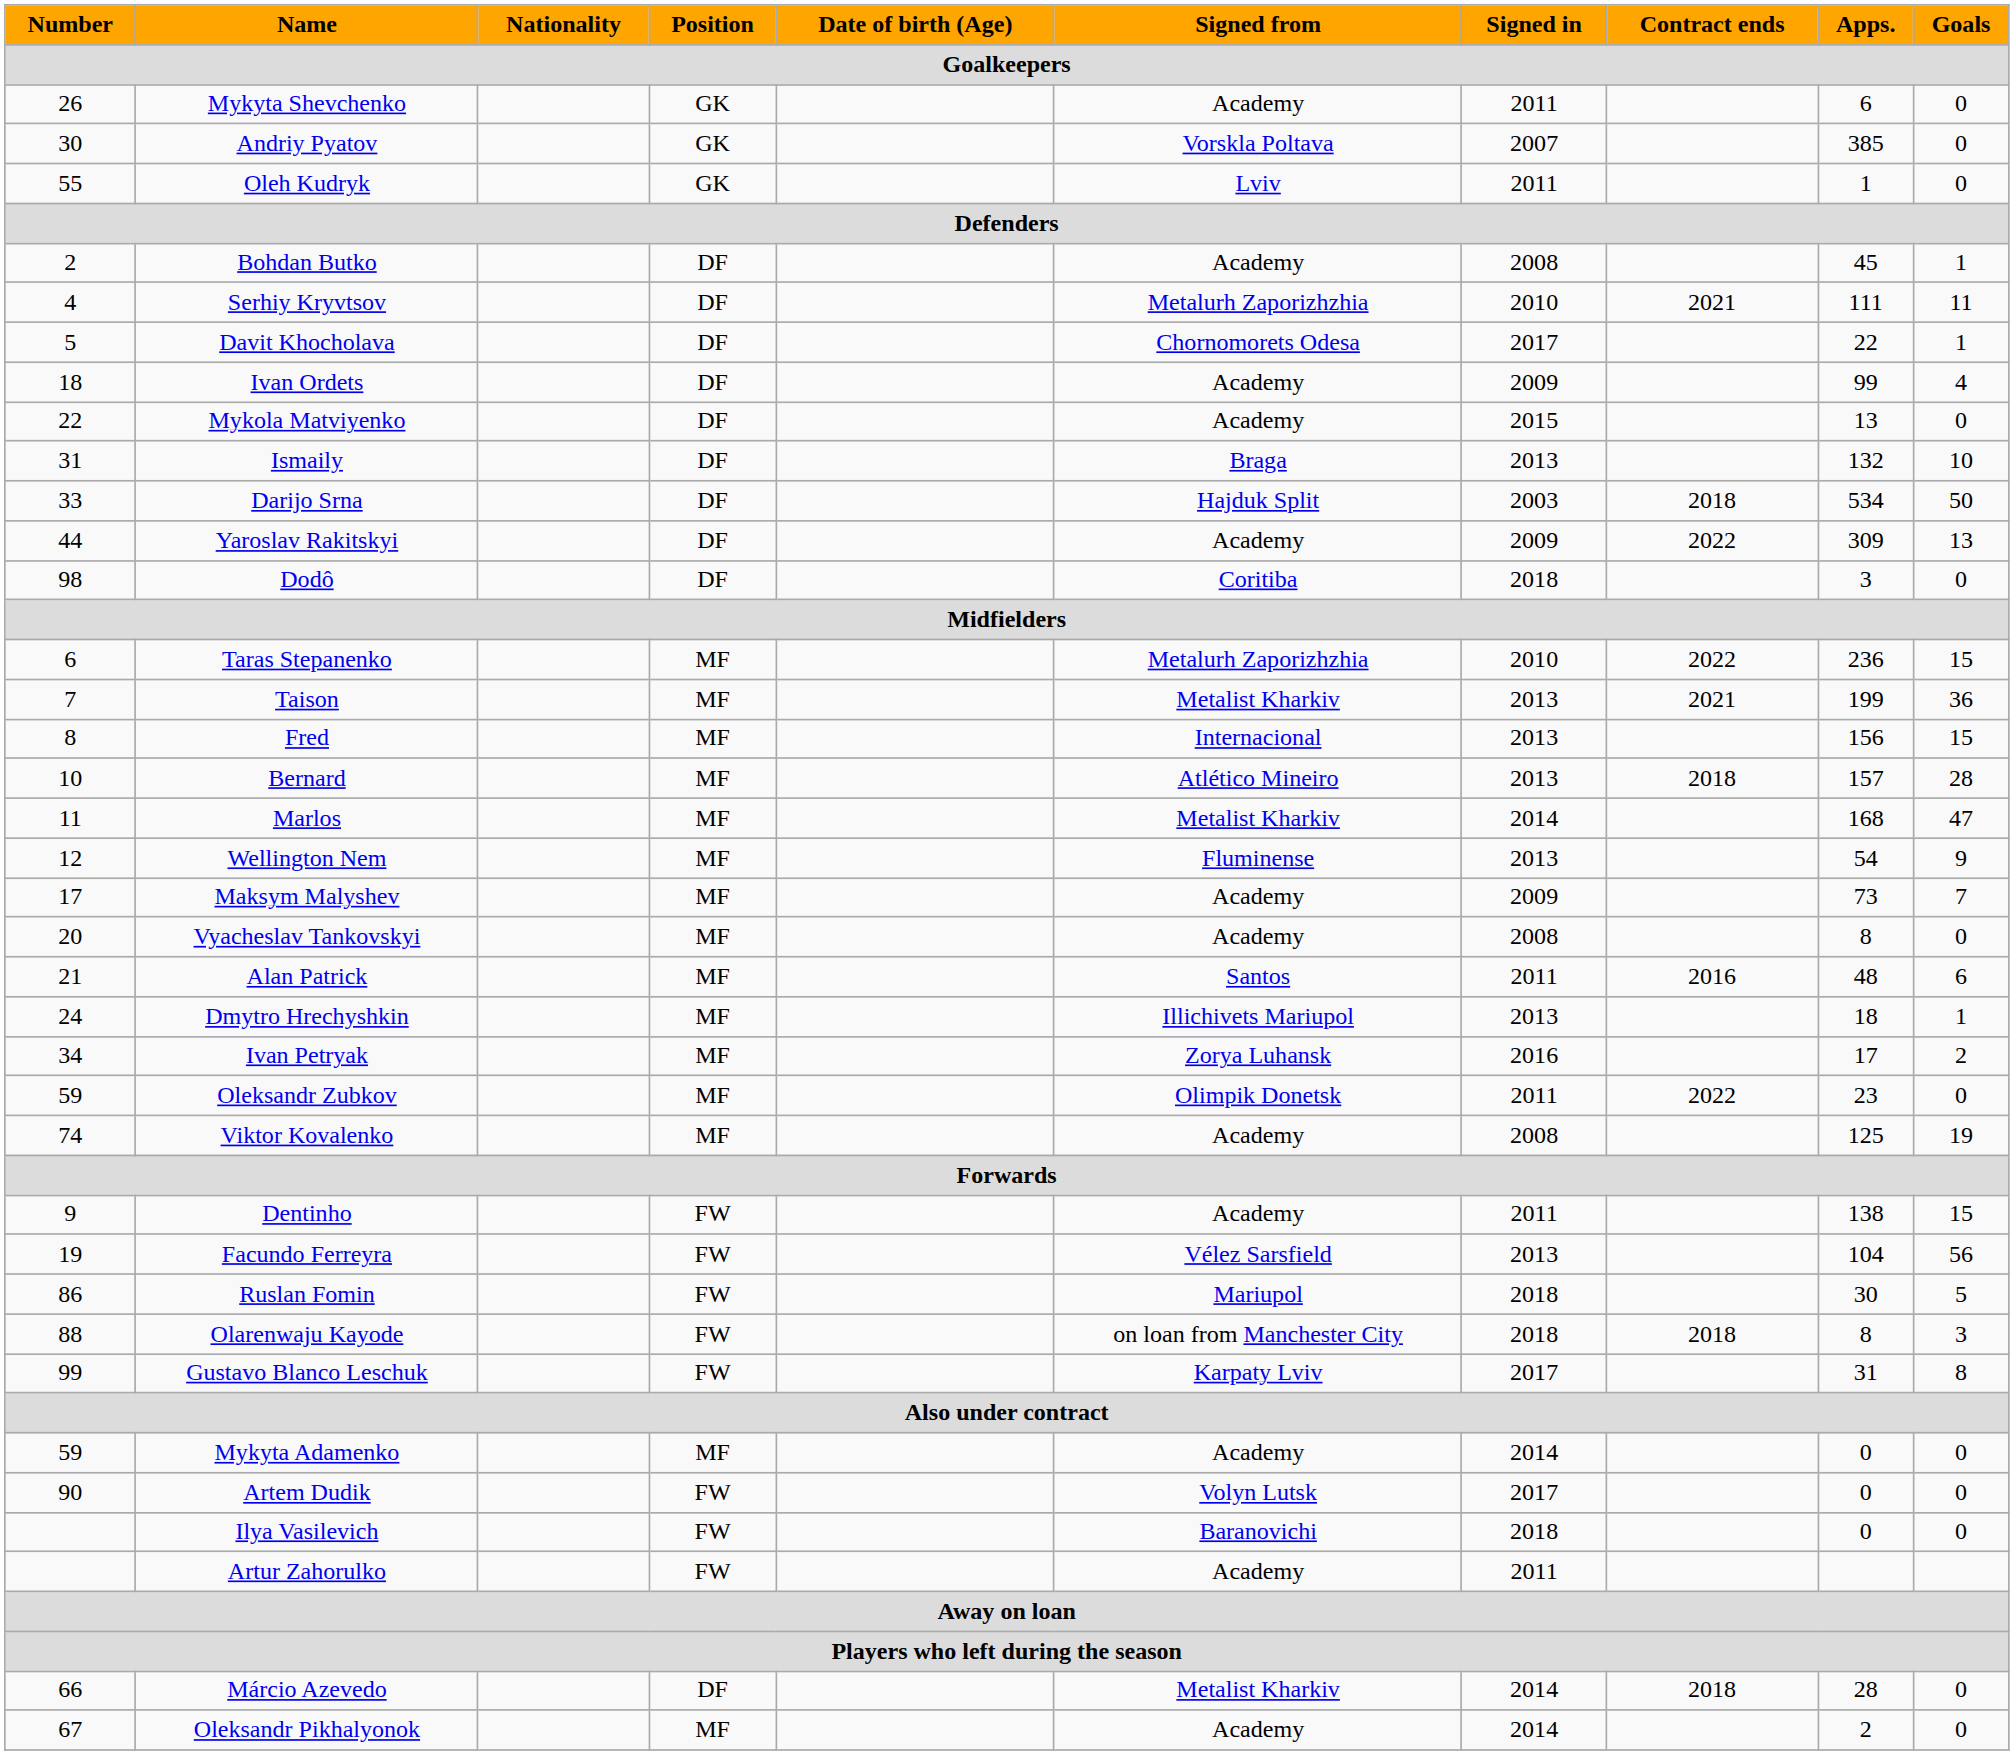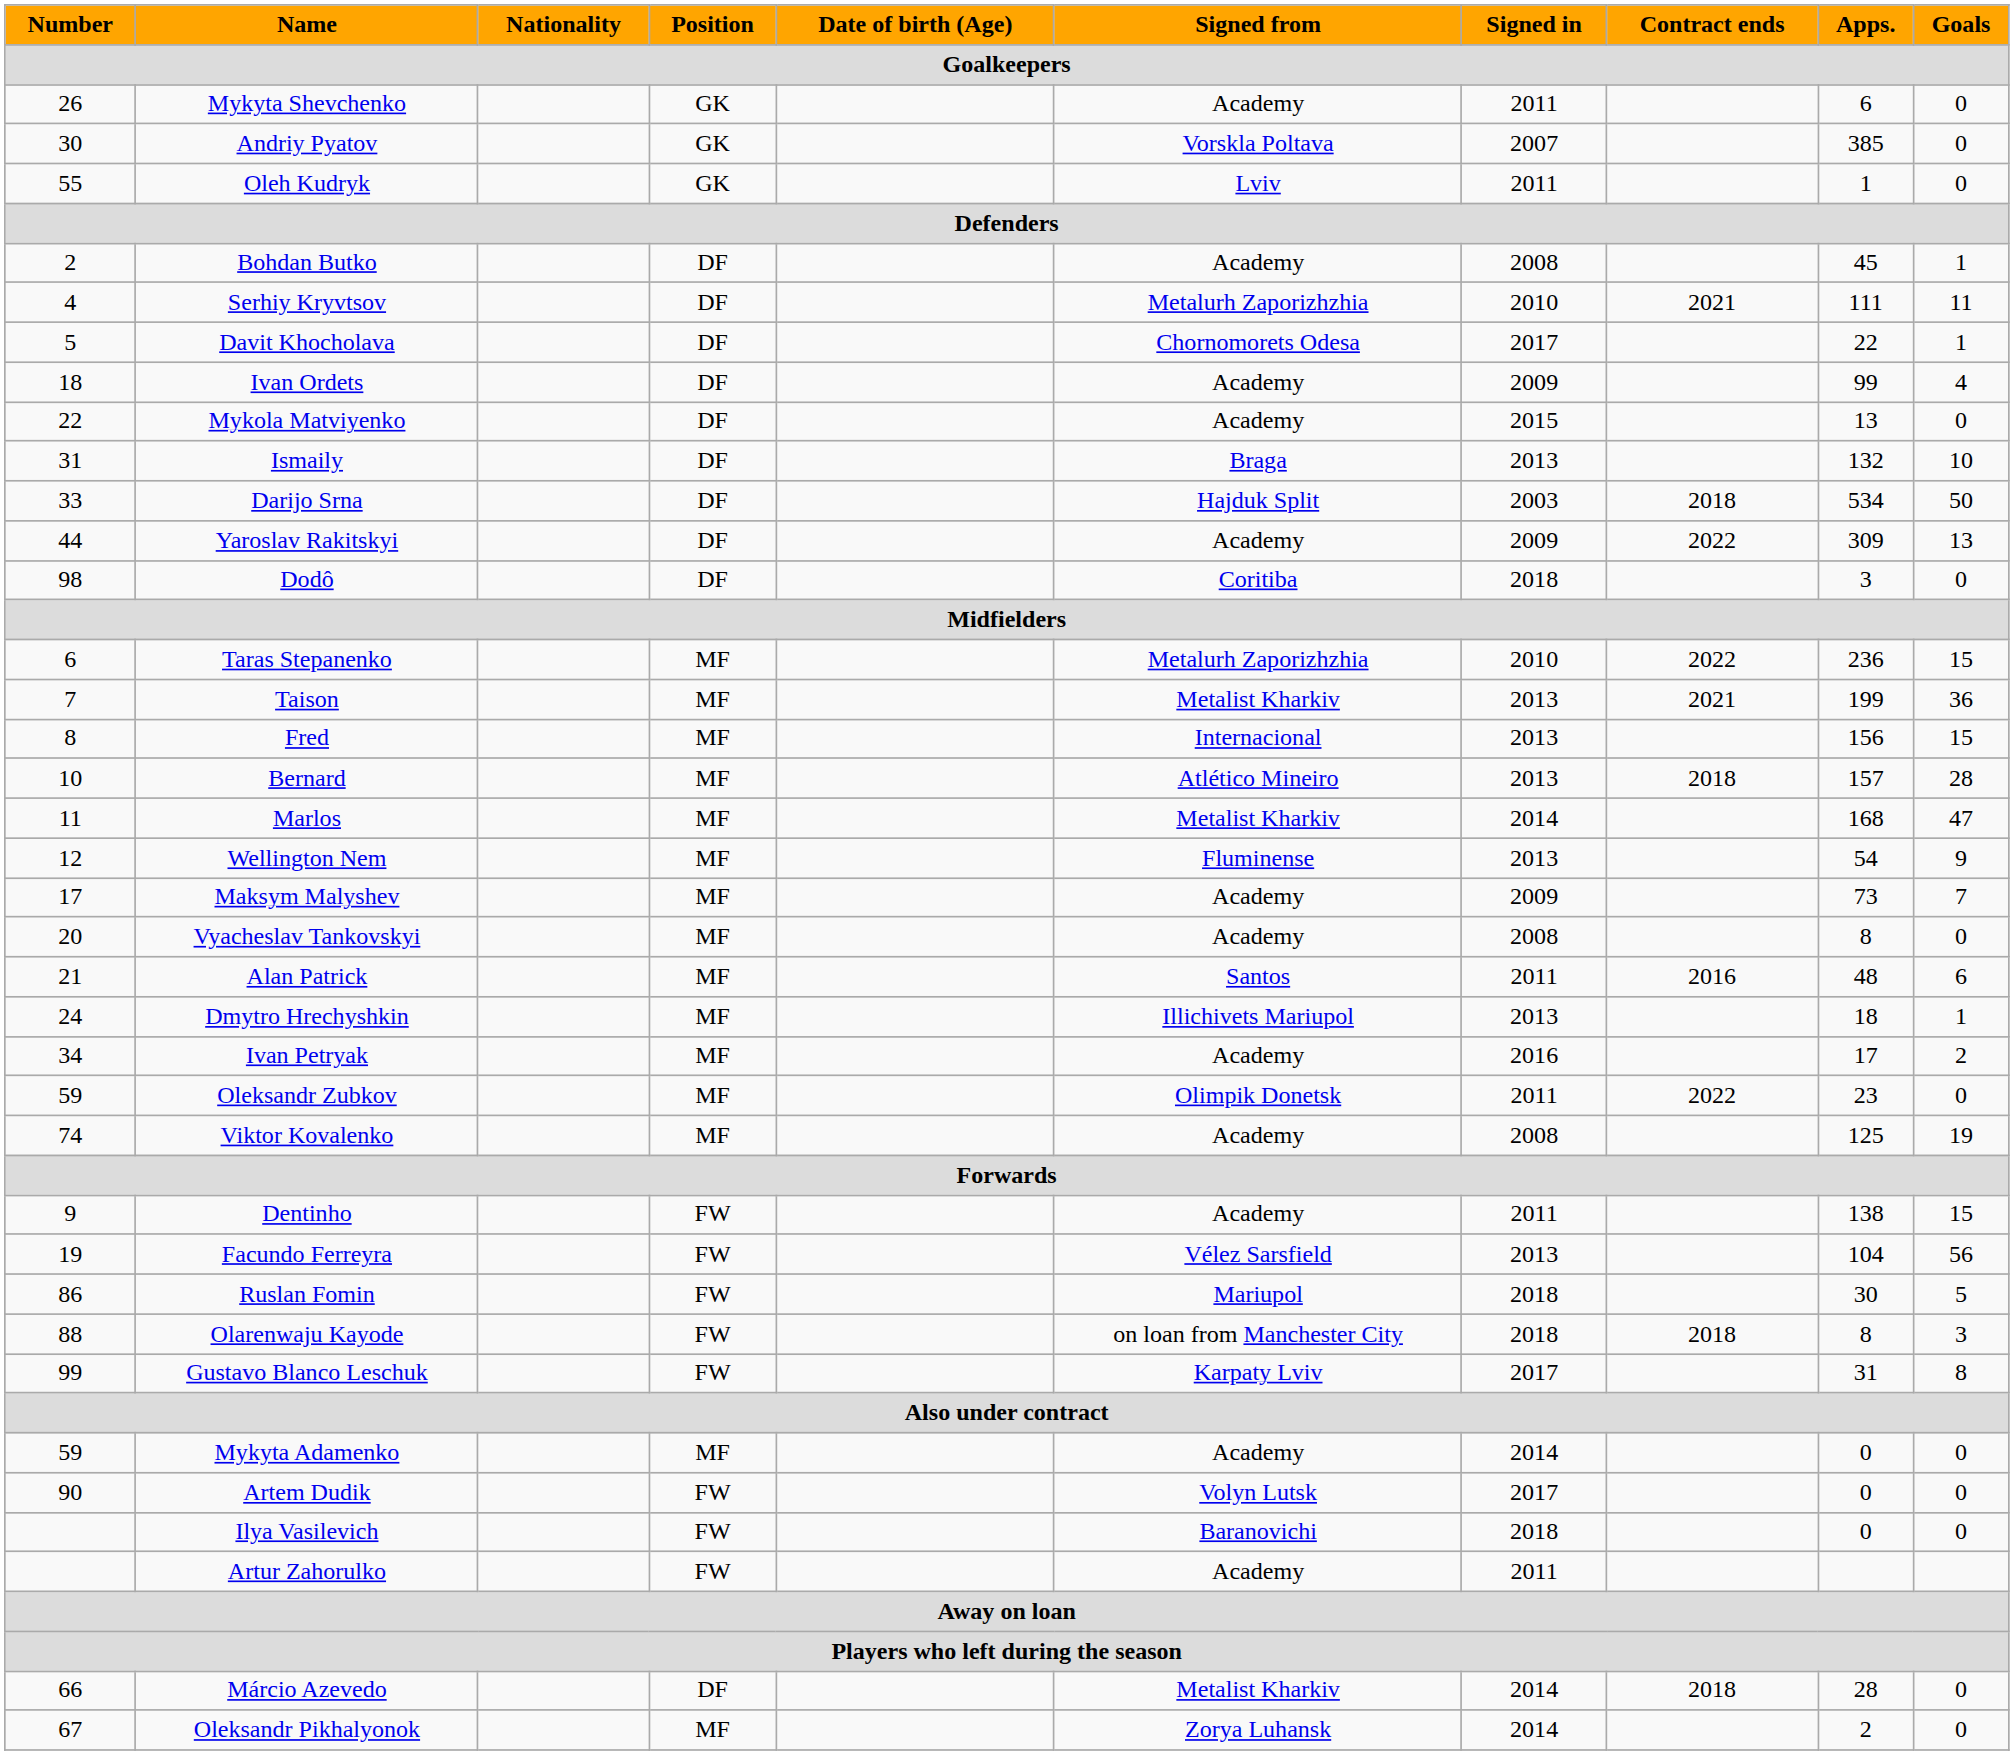 <table class="wikitable"  style="text-align:center; font-size:90%; width:95%;">
 <tr>
 <th style="background:orange; color:#000000; text-align:center;">Number</th>
 <th style="background:orange; color:#000000; text-align:center;">Name</th>
 <th style="background:orange; color:#000000; text-align:center;">Nationality</th>
 <th style="background:orange; color:#000000; text-align:center;">Position</th>
 <th style="background:orange; color:#000000; text-align:center;">Date of birth (Age)</th>
 <th style="background:orange; color:#000000; text-align:center;">Signed from</th>
 <th style="background:orange; color:#000000; text-align:center;">Signed in</th>
 <th style="background:orange; color:#000000; text-align:center;">Contract ends</th>
 <th style="background:orange; color:#000000; text-align:center;">Apps.</th>
 <th style="background:orange; color:#000000; text-align:center;">Goals</th>
 </tr>
 <tr>
 <th colspan="11"  style="background:#dcdcdc; text-align:center;">Goalkeepers</th>
 </tr>
 <tr>
 <td>26</td>
 <td><a href='#'>Mykyta Shevchenko</a></td>
 <td></td>
 <td>GK</td>
 <td></td>
 <td>Academy</td>
 <td>2011</td>
 <td></td>
 <td>6</td>
 <td>0</td>
 </tr>
 <tr>
 <td>30</td>
 <td><a href='#'>Andriy Pyatov</a></td>
 <td></td>
 <td>GK</td>
 <td></td>
 <td><a href='#'>Vorskla Poltava</a></td>
 <td>2007</td>
 <td></td>
 <td>385</td>
 <td>0</td>
 </tr>
 <tr>
 <td>55</td>
 <td><a href='#'>Oleh Kudryk</a></td>
 <td></td>
 <td>GK</td>
 <td></td>
 <td><a href='#'>Lviv</a></td>
 <td>2011</td>
 <td></td>
 <td>1</td>
 <td>0</td>
 </tr>
 <tr>
 <th colspan="11"  style="background:#dcdcdc; text-align:center;">Defenders</th>
 </tr>
 <tr>
 <td>2</td>
 <td><a href='#'>Bohdan Butko</a></td>
 <td></td>
 <td>DF</td>
 <td></td>
 <td>Academy</td>
 <td>2008</td>
 <td></td>
 <td>45</td>
 <td>1</td>
 </tr>
 <tr>
 <td>4</td>
 <td><a href='#'>Serhiy Kryvtsov</a></td>
 <td></td>
 <td>DF</td>
 <td></td>
 <td><a href='#'>Metalurh Zaporizhzhia</a></td>
 <td>2010</td>
 <td>2021</td>
 <td>111</td>
 <td>11</td>
 </tr>
 <tr>
 <td>5</td>
 <td><a href='#'>Davit Khocholava</a></td>
 <td></td>
 <td>DF</td>
 <td></td>
 <td><a href='#'>Chornomorets Odesa</a></td>
 <td>2017</td>
 <td></td>
 <td>22</td>
 <td>1</td>
 </tr>
 <tr>
 <td>18</td>
 <td><a href='#'>Ivan Ordets</a></td>
 <td></td>
 <td>DF</td>
 <td></td>
 <td>Academy</td>
 <td>2009</td>
 <td></td>
 <td>99</td>
 <td>4</td>
 </tr>
 <tr>
 <td>22</td>
 <td><a href='#'>Mykola Matviyenko</a></td>
 <td></td>
 <td>DF</td>
 <td></td>
 <td>Academy</td>
 <td>2015</td>
 <td></td>
 <td>13</td>
 <td>0</td>
 </tr>
 <tr>
 <td>31</td>
 <td><a href='#'>Ismaily</a></td>
 <td></td>
 <td>DF</td>
 <td></td>
 <td><a href='#'>Braga</a></td>
 <td>2013</td>
 <td></td>
 <td>132</td>
 <td>10</td>
 </tr>
 <tr>
 <td>33</td>
 <td><a href='#'>Darijo Srna</a> </td>
 <td></td>
 <td>DF</td>
 <td></td>
 <td><a href='#'>Hajduk Split</a></td>
 <td>2003</td>
 <td>2018</td>
 <td>534</td>
 <td>50</td>
 </tr>
 <tr>
 <td>44</td>
 <td><a href='#'>Yaroslav Rakitskyi</a></td>
 <td></td>
 <td>DF</td>
 <td></td>
 <td>Academy</td>
 <td>2009</td>
 <td>2022</td>
 <td>309</td>
 <td>13</td>
 </tr>
 <tr>
 <td>98</td>
 <td><a href='#'>Dodô</a></td>
 <td></td>
 <td>DF</td>
 <td></td>
 <td><a href='#'>Coritiba</a></td>
 <td>2018</td>
 <td></td>
 <td>3</td>
 <td>0</td>
 </tr>
 <tr>
 <th colspan="11"  style="background:#dcdcdc; text-align:center;">Midfielders</th>
 </tr>
 <tr>
 <td>6</td>
 <td><a href='#'>Taras Stepanenko</a></td>
 <td></td>
 <td>MF</td>
 <td></td>
 <td><a href='#'>Metalurh Zaporizhzhia</a></td>
 <td>2010</td>
 <td>2022</td>
 <td>236</td>
 <td>15</td>
 </tr>
 <tr>
 <td>7</td>
 <td><a href='#'>Taison</a></td>
 <td></td>
 <td>MF</td>
 <td></td>
 <td><a href='#'>Metalist Kharkiv</a></td>
 <td>2013</td>
 <td>2021</td>
 <td>199</td>
 <td>36</td>
 </tr>
 <tr>
 <td>8</td>
 <td><a href='#'>Fred</a></td>
 <td></td>
 <td>MF</td>
 <td></td>
 <td><a href='#'>Internacional</a></td>
 <td>2013</td>
 <td></td>
 <td>156</td>
 <td>15</td>
 </tr>
 <tr>
 <td>10</td>
 <td><a href='#'>Bernard</a></td>
 <td></td>
 <td>MF</td>
 <td></td>
 <td><a href='#'>Atlético Mineiro</a></td>
 <td>2013</td>
 <td>2018</td>
 <td>157</td>
 <td>28</td>
 </tr>
 <tr>
 <td>11</td>
 <td><a href='#'>Marlos</a></td>
 <td></td>
 <td>MF</td>
 <td></td>
 <td><a href='#'>Metalist Kharkiv</a></td>
 <td>2014</td>
 <td></td>
 <td>168</td>
 <td>47</td>
 </tr>
 <tr>
 <td>12</td>
 <td><a href='#'>Wellington Nem</a></td>
 <td></td>
 <td>MF</td>
 <td></td>
 <td><a href='#'>Fluminense</a></td>
 <td>2013</td>
 <td></td>
 <td>54</td>
 <td>9</td>
 </tr>
 <tr>
 <td>17</td>
 <td><a href='#'>Maksym Malyshev</a></td>
 <td></td>
 <td>MF</td>
 <td></td>
 <td>Academy</td>
 <td>2009</td>
 <td></td>
 <td>73</td>
 <td>7</td>
 </tr>
 <tr>
 <td>20</td>
 <td><a href='#'>Vyacheslav Tankovskyi</a></td>
 <td></td>
 <td>MF</td>
 <td></td>
 <td>Academy</td>
 <td>2008</td>
 <td></td>
 <td>8</td>
 <td>0</td>
 </tr>
 <tr>
 <td>21</td>
 <td><a href='#'>Alan Patrick</a></td>
 <td></td>
 <td>MF</td>
 <td></td>
 <td><a href='#'>Santos</a></td>
 <td>2011</td>
 <td>2016</td>
 <td>48</td>
 <td>6</td>
 </tr>
 <tr>
 <td>24</td>
 <td><a href='#'>Dmytro Hrechyshkin</a></td>
 <td></td>
 <td>MF</td>
 <td></td>
 <td><a href='#'>Illichivets Mariupol</a></td>
 <td>2013</td>
 <td></td>
 <td>18</td>
 <td>1</td>
 </tr>
 <tr>
 <td>34</td>
 <td><a href='#'>Ivan Petryak</a></td>
 <td></td>
 <td>MF</td>
 <td></td>
-<td><a href='#'>Zorya Luhansk</a></td>
+<td>Academy</td>
 <td>2016</td>
 <td></td>
 <td>17</td>
 <td>2</td>
 </tr>
 <tr>
 <td>59</td>
 <td><a href='#'>Oleksandr Zubkov</a></td>
 <td></td>
 <td>MF</td>
 <td></td>
 <td><a href='#'>Olimpik Donetsk</a></td>
 <td>2011</td>
 <td>2022</td>
 <td>23</td>
 <td>0</td>
 </tr>
 <tr>
 <td>74</td>
 <td><a href='#'>Viktor Kovalenko</a></td>
 <td></td>
 <td>MF</td>
 <td></td>
 <td>Academy</td>
 <td>2008</td>
 <td></td>
 <td>125</td>
 <td>19</td>
 </tr>
 <tr>
 <th colspan="11"  style="background:#dcdcdc; text-align:center;">Forwards</th>
 </tr>
 <tr>
 <td>9</td>
 <td><a href='#'>Dentinho</a></td>
 <td></td>
 <td>FW</td>
 <td></td>
 <td>Academy</td>
 <td>2011</td>
 <td></td>
 <td>138</td>
 <td>15</td>
 </tr>
 <tr>
 <td>19</td>
 <td><a href='#'>Facundo Ferreyra</a></td>
 <td></td>
 <td>FW</td>
 <td></td>
 <td><a href='#'>Vélez Sarsfield</a></td>
 <td>2013</td>
 <td></td>
 <td>104</td>
 <td>56</td>
 </tr>
 <tr>
 <td>86</td>
 <td><a href='#'>Ruslan Fomin</a></td>
 <td></td>
 <td>FW</td>
 <td></td>
 <td><a href='#'>Mariupol</a></td>
 <td>2018</td>
 <td></td>
 <td>30</td>
 <td>5</td>
 </tr>
 <tr>
 <td>88</td>
 <td><a href='#'>Olarenwaju Kayode</a></td>
 <td></td>
 <td>FW</td>
 <td></td>
 <td>on loan from <a href='#'>Manchester City</a></td>
 <td>2018</td>
 <td>2018</td>
 <td>8</td>
 <td>3</td>
 </tr>
 <tr>
 <td>99</td>
 <td><a href='#'>Gustavo Blanco Leschuk</a></td>
 <td></td>
 <td>FW</td>
 <td></td>
 <td><a href='#'>Karpaty Lviv</a></td>
 <td>2017</td>
 <td></td>
 <td>31</td>
 <td>8</td>
 </tr>
 <tr>
 <th colspan="11"  style="background:#dcdcdc; text-align:center;">Also under contract</th>
 </tr>
 <tr>
 <td>59</td>
 <td><a href='#'>Mykyta Adamenko</a></td>
 <td></td>
 <td>MF</td>
 <td></td>
 <td>Academy</td>
 <td>2014</td>
 <td></td>
 <td>0</td>
 <td>0</td>
 </tr>
 <tr>
 <td>90</td>
 <td><a href='#'>Artem Dudik</a></td>
 <td></td>
 <td>FW</td>
 <td></td>
 <td><a href='#'>Volyn Lutsk</a></td>
 <td>2017</td>
 <td></td>
 <td>0</td>
 <td>0</td>
 </tr>
 <tr>
 <td></td>
 <td><a href='#'>Ilya Vasilevich</a></td>
 <td></td>
 <td>FW</td>
 <td></td>
 <td><a href='#'>Baranovichi</a></td>
 <td>2018</td>
 <td></td>
 <td>0</td>
 <td>0</td>
 </tr>
 <tr>
 <td></td>
 <td><a href='#'>Artur Zahorulko</a></td>
 <td></td>
 <td>FW</td>
 <td></td>
 <td>Academy</td>
 <td>2011</td>
 <td></td>
 <td></td>
 <td></td>
 </tr>
 <tr>
 <th colspan="11"  style="background:#dcdcdc; text-align:center;">Away on loan</th>
 </tr>
 <tr>
 <th colspan="11"  style="background:#dcdcdc; text-align:center;">Players who left during the season</th>
 </tr>
 <tr>
 <td>66</td>
 <td><a href='#'>Márcio Azevedo</a></td>
 <td></td>
 <td>DF</td>
 <td></td>
 <td><a href='#'>Metalist Kharkiv</a></td>
 <td>2014</td>
 <td>2018</td>
 <td>28</td>
 <td>0</td>
 </tr>
 <tr>
 <td>67</td>
 <td><a href='#'>Oleksandr Pikhalyonok</a></td>
 <td></td>
 <td>MF</td>
 <td></td>
-<td>Academy</td>
+<td><a href='#'>Zorya Luhansk</a></td>
 <td>2014</td>
 <td></td>
 <td>2</td>
 <td>0</td>
 </tr>
 </table>
